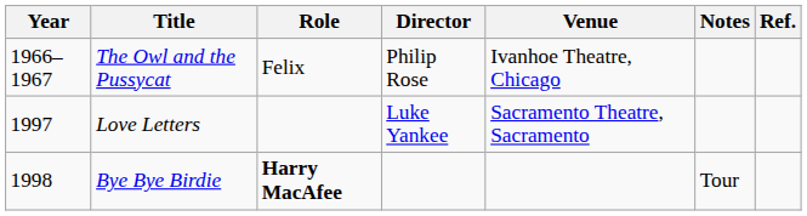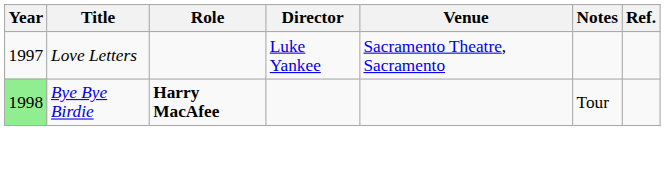 <table class="wikitable">
 <tr>
 <th>Year</th>
 <th>Title</th>
 <th>Role</th>
 <th>Director</th>
 <th>Venue</th>
 <th>Notes</th>
 <th>Ref.</th>
 </tr>
 <tr>
-<td>1966–1967</td>
-<td><em><a href='#'>The Owl and the Pussycat</a></em></td>
-<td>Felix</td>
-<td>Philip Rose</td>
-<td>Ivanhoe Theatre, <a href='#'>Chicago</a></td>
-<td></td>
-<td></td>
-</tr>
-<tr>
 <td>1997</td>
 <td><em>Love Letters</em></td>
 <td></td>
 <td><a href='#'>Luke Yankee</a></td>
 <td><a href='#'>Sacramento Theatre</a>, <a href='#'>Sacramento</a></td>
 <td></td>
 <td></td>
 </tr>
 <tr>
-<td>1998</td>
+<td style="background: lightgreen;">1998</td>
 <td><em><a href='#'>Bye Bye Birdie</a></em></td>
 <td><strong>Harry MacAfee</strong></td>
 <td></td>
 <td></td>
 <td>Tour</td>
 <td></td>
 </tr>
 </table>
